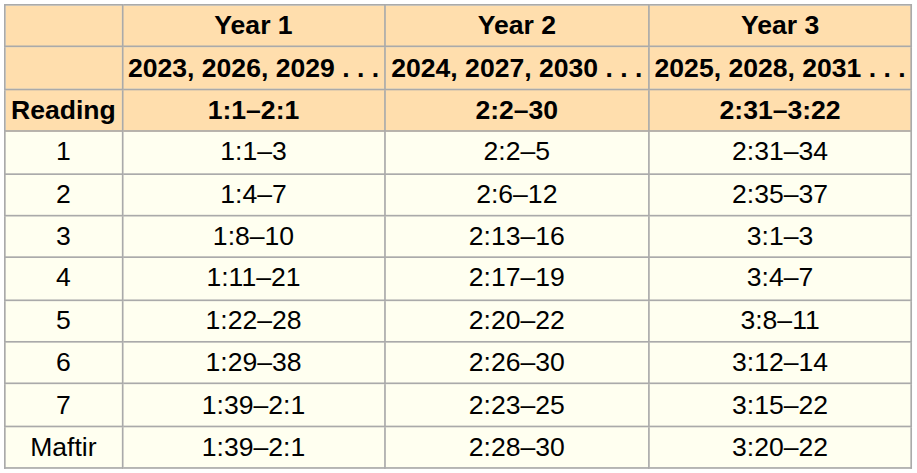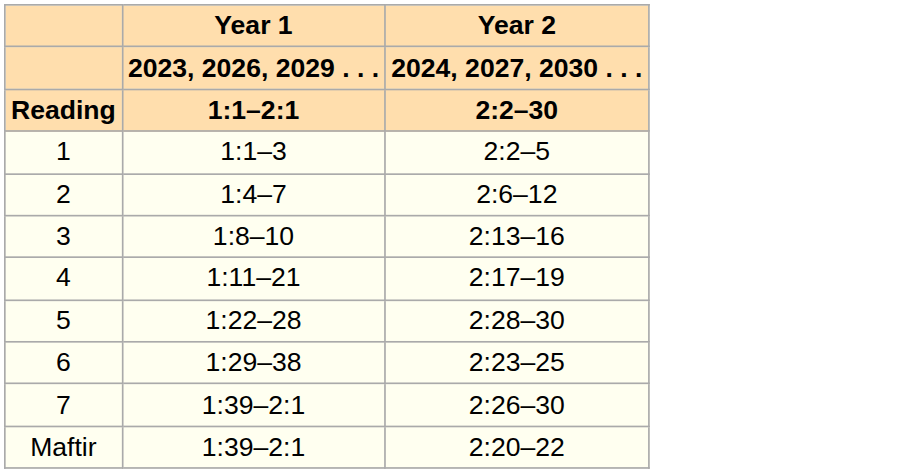 <table class="wikitable" style="background:Ivory; text-align:center">
 <tr>
 <th style="background:Navajowhite;"></th>
 <th style="background:Navajowhite;">Year 1</th>
 <th style="background:Navajowhite;">Year 2</th>
-<th style="background:Navajowhite;">Year 3</th>
 </tr>
 <tr>
 <th style="background:Navajowhite;"></th>
 <th style="background:Navajowhite;">2023, 2026, 2029 . . .</th>
 <th style="background:Navajowhite;">2024, 2027, 2030 . . .</th>
-<th style="background:Navajowhite;">2025, 2028, 2031 . . .</th>
 </tr>
 <tr>
 <th style="background:Navajowhite;">Reading</th>
 <th style="background:Navajowhite;">1:1–2:1</th>
 <th style="background:Navajowhite;">2:2–30</th>
-<th style="background:Navajowhite;">2:31–3:22</th>
 </tr>
 <tr>
 <td>1</td>
 <td>1:1–3</td>
 <td>2:2–5</td>
-<td>2:31–34</td>
 </tr>
 <tr>
 <td>2</td>
 <td>1:4–7</td>
 <td>2:6–12</td>
-<td>2:35–37</td>
 </tr>
 <tr>
 <td>3</td>
 <td>1:8–10</td>
 <td>2:13–16</td>
-<td>3:1–3</td>
 </tr>
 <tr>
 <td>4</td>
 <td>1:11–21</td>
 <td>2:17–19</td>
-<td>3:4–7</td>
 </tr>
 <tr>
 <td>5</td>
 <td>1:22–28</td>
-<td>2:20–22</td>
-<td>3:8–11</td>
+<td>2:28–30</td>
 </tr>
 <tr>
 <td>6</td>
 <td>1:29–38</td>
-<td>2:26–30</td>
-<td>3:12–14</td>
+<td>2:23–25</td>
 </tr>
 <tr>
 <td>7</td>
 <td>1:39–2:1</td>
-<td>2:23–25</td>
-<td>3:15–22</td>
+<td>2:26–30</td>
 </tr>
 <tr>
 <td>Maftir</td>
 <td>1:39–2:1</td>
-<td>2:28–30</td>
-<td>3:20–22</td>
+<td>2:20–22</td>
 </tr>
 </table>
